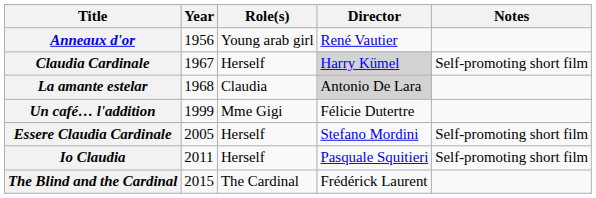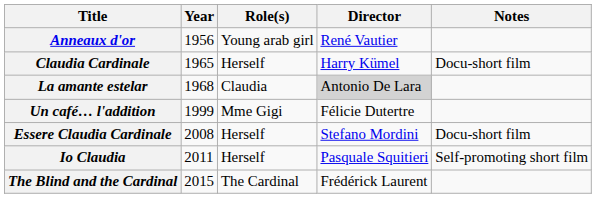 <table class="wikitable plainrowheaders sortable">
 <tr>
 <th scope="col">Title</th>
 <th scope="col">Year</th>
 <th scope="col">Role(s)</th>
 <th scope="col">Director</th>
 <th scope="col" class="unsortable">Notes</th>
 </tr>
 <tr>
 <th scope="row"><em><a href='#'>Anneaux d'or</a></em></th>
 <td>1956</td>
 <td>Young arab girl</td>
 <td><a href='#'>René Vautier</a></td>
 <td></td>
 </tr>
 <tr>
 <th scope="row"><em>Claudia Cardinale</em></th>
-<td>1967</td>
+<td>1965</td>
 <td>Herself</td>
-<td style="background: lightgrey;"><a href='#'>Harry Kümel</a></td>
-<td>Self-promoting short film</td>
+<td><a href='#'>Harry Kümel</a></td>
+<td>Docu-short film</td>
 </tr>
 <tr>
 <th scope="row"><em>La amante estelar</em></th>
 <td>1968</td>
 <td>Claudia</td>
 <td style="background: lightgrey;">Antonio De Lara</td>
 <td></td>
 </tr>
 <tr>
 <th scope="row"><em>Un café… l'addition</em></th>
 <td>1999</td>
 <td>Mme Gigi</td>
 <td>Félicie Dutertre</td>
 <td></td>
 </tr>
 <tr>
 <th scope="row"><em>Essere Claudia Cardinale</em></th>
-<td>2005</td>
+<td>2008</td>
 <td>Herself</td>
 <td><a href='#'>Stefano Mordini</a></td>
-<td>Self-promoting short film</td>
+<td>Docu-short film</td>
 </tr>
 <tr>
 <th scope="row"><em>Io Claudia</em></th>
 <td>2011</td>
 <td>Herself</td>
 <td><a href='#'>Pasquale Squitieri</a></td>
 <td>Self-promoting short film</td>
 </tr>
 <tr>
 <th scope="row"><em>The Blind and the Cardinal</em></th>
 <td>2015</td>
 <td>The Cardinal</td>
 <td>Frédérick Laurent</td>
 <td></td>
 </tr>
 </table>
